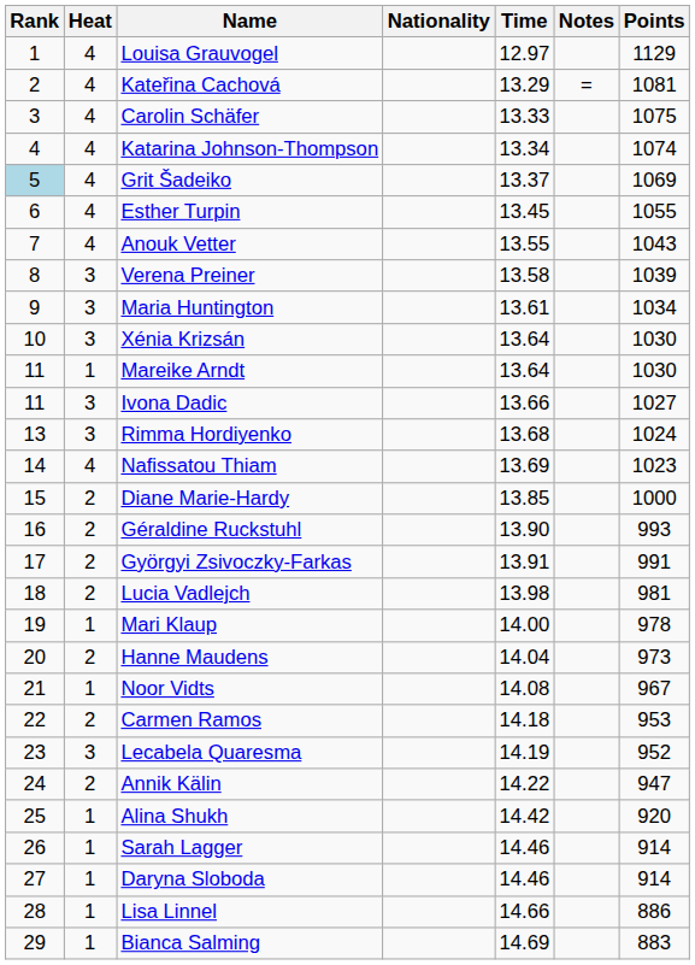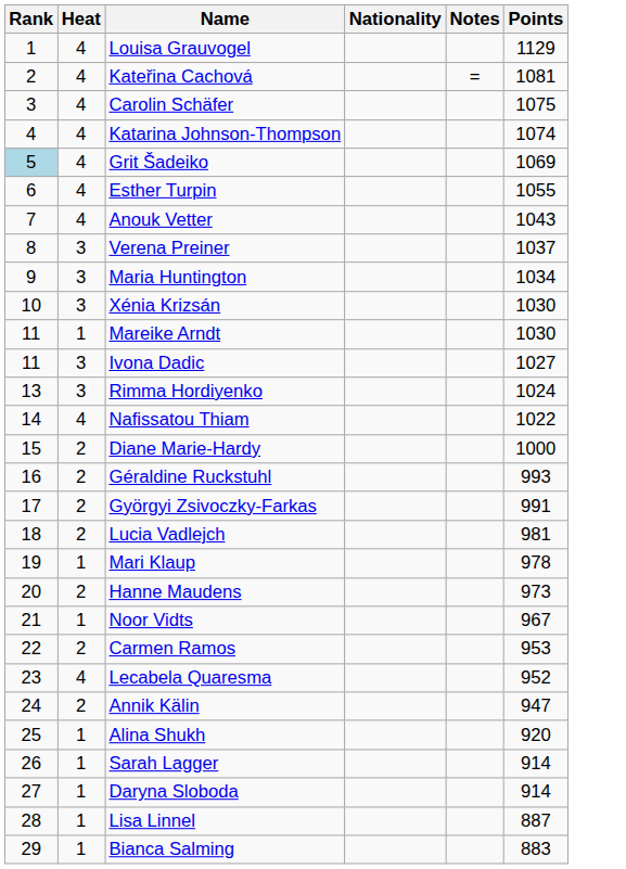 <table class="wikitable sortable" style="text-align:center">
 <tr>
 <th>Rank</th>
 <th>Heat</th>
 <th>Name</th>
 <th>Nationality</th>
-<th>Time</th>
 <th>Notes</th>
 <th>Points</th>
 </tr>
 <tr>
 <td>1</td>
 <td>4</td>
 <td align=left><a href='#'>Louisa Grauvogel</a></td>
 <td align=left></td>
-<td>12.97</td>
 <td></td>
 <td>1129</td>
 </tr>
 <tr>
 <td>2</td>
 <td>4</td>
 <td align=left><a href='#'>Kateřina Cachová</a></td>
 <td align=left></td>
-<td>13.29</td>
 <td>=</td>
 <td>1081</td>
 </tr>
 <tr>
 <td>3</td>
 <td>4</td>
 <td align=left><a href='#'>Carolin Schäfer</a></td>
 <td align=left></td>
-<td>13.33</td>
 <td></td>
 <td>1075</td>
 </tr>
 <tr>
 <td>4</td>
 <td>4</td>
 <td align=left><a href='#'>Katarina Johnson-Thompson</a></td>
 <td align=left></td>
-<td>13.34</td>
 <td></td>
 <td>1074</td>
 </tr>
 <tr>
 <td style="background: lightblue;">5</td>
 <td>4</td>
 <td align=left><a href='#'>Grit Šadeiko</a></td>
 <td align=left></td>
-<td>13.37</td>
 <td></td>
 <td>1069</td>
 </tr>
 <tr>
 <td>6</td>
 <td>4</td>
 <td align=left><a href='#'>Esther Turpin</a></td>
 <td align=left></td>
-<td>13.45</td>
 <td></td>
 <td>1055</td>
 </tr>
 <tr>
 <td>7</td>
 <td>4</td>
 <td align=left><a href='#'>Anouk Vetter</a></td>
 <td align=left></td>
-<td>13.55</td>
 <td></td>
 <td>1043</td>
 </tr>
 <tr>
 <td>8</td>
 <td>3</td>
 <td align=left><a href='#'>Verena Preiner</a></td>
 <td align=left></td>
-<td>13.58</td>
 <td></td>
-<td>1039</td>
+<td>1037</td>
 </tr>
 <tr>
 <td>9</td>
 <td>3</td>
 <td align=left><a href='#'>Maria Huntington</a></td>
 <td align=left></td>
-<td>13.61</td>
 <td></td>
 <td>1034</td>
 </tr>
 <tr>
 <td>10</td>
 <td>3</td>
 <td align=left><a href='#'>Xénia Krizsán</a></td>
 <td align=left></td>
-<td>13.64</td>
 <td></td>
 <td>1030</td>
 </tr>
 <tr>
 <td>11</td>
 <td>1</td>
 <td align=left><a href='#'>Mareike Arndt</a></td>
 <td align=left></td>
-<td>13.64</td>
 <td></td>
 <td>1030</td>
 </tr>
 <tr>
 <td>11</td>
 <td>3</td>
 <td align=left><a href='#'>Ivona Dadic</a></td>
 <td align=left></td>
-<td>13.66</td>
 <td></td>
 <td>1027</td>
 </tr>
 <tr>
 <td>13</td>
 <td>3</td>
 <td align=left><a href='#'>Rimma Hordiyenko</a></td>
 <td align=left></td>
-<td>13.68</td>
 <td></td>
 <td>1024</td>
 </tr>
 <tr>
 <td>14</td>
 <td>4</td>
 <td align=left><a href='#'>Nafissatou Thiam</a></td>
 <td align=left></td>
-<td>13.69</td>
 <td></td>
-<td>1023</td>
+<td>1022</td>
 </tr>
 <tr>
 <td>15</td>
 <td>2</td>
 <td align=left><a href='#'>Diane Marie-Hardy</a></td>
 <td align=left></td>
-<td>13.85</td>
 <td></td>
 <td>1000</td>
 </tr>
 <tr>
 <td>16</td>
 <td>2</td>
 <td align=left><a href='#'>Géraldine Ruckstuhl</a></td>
 <td align=left></td>
-<td>13.90</td>
 <td></td>
 <td>993</td>
 </tr>
 <tr>
 <td>17</td>
 <td>2</td>
 <td align=left><a href='#'>Györgyi Zsivoczky-Farkas</a></td>
 <td align=left></td>
-<td>13.91</td>
 <td></td>
 <td>991</td>
 </tr>
 <tr>
 <td>18</td>
 <td>2</td>
 <td align=left><a href='#'>Lucia Vadlejch</a></td>
 <td align=left></td>
-<td>13.98</td>
 <td></td>
 <td>981</td>
 </tr>
 <tr>
 <td>19</td>
 <td>1</td>
 <td align=left><a href='#'>Mari Klaup</a></td>
 <td align=left></td>
-<td>14.00</td>
 <td></td>
 <td>978</td>
 </tr>
 <tr>
 <td>20</td>
 <td>2</td>
 <td align=left><a href='#'>Hanne Maudens</a></td>
 <td align=left></td>
-<td>14.04</td>
 <td></td>
 <td>973</td>
 </tr>
 <tr>
 <td>21</td>
 <td>1</td>
 <td align=left><a href='#'>Noor Vidts</a></td>
 <td align=left></td>
-<td>14.08</td>
 <td></td>
 <td>967</td>
 </tr>
 <tr>
 <td>22</td>
 <td>2</td>
 <td align=left><a href='#'>Carmen Ramos</a></td>
 <td align=left></td>
-<td>14.18</td>
 <td></td>
 <td>953</td>
 </tr>
 <tr>
 <td>23</td>
-<td>3</td>
+<td>4</td>
 <td align=left><a href='#'>Lecabela Quaresma</a></td>
 <td align=left></td>
-<td>14.19</td>
 <td></td>
 <td>952</td>
 </tr>
 <tr>
 <td>24</td>
 <td>2</td>
 <td align=left><a href='#'>Annik Kälin</a></td>
 <td align=left></td>
-<td>14.22</td>
 <td></td>
 <td>947</td>
 </tr>
 <tr>
 <td>25</td>
 <td>1</td>
 <td align=left><a href='#'>Alina Shukh</a></td>
 <td align=left></td>
-<td>14.42</td>
 <td></td>
 <td>920</td>
 </tr>
 <tr>
 <td>26</td>
 <td>1</td>
 <td align=left><a href='#'>Sarah Lagger</a></td>
 <td align=left></td>
-<td>14.46</td>
 <td></td>
 <td>914</td>
 </tr>
 <tr>
 <td>27</td>
 <td>1</td>
 <td align=left><a href='#'>Daryna Sloboda</a></td>
 <td align=left></td>
-<td>14.46</td>
 <td></td>
 <td>914</td>
 </tr>
 <tr>
 <td>28</td>
 <td>1</td>
 <td align=left><a href='#'>Lisa Linnel</a></td>
 <td align=left></td>
-<td>14.66</td>
 <td></td>
-<td>886</td>
+<td>887</td>
 </tr>
 <tr>
 <td>29</td>
 <td>1</td>
 <td align=left><a href='#'>Bianca Salming</a></td>
 <td align=left></td>
-<td>14.69</td>
 <td></td>
 <td>883</td>
 </tr>
 </table>
